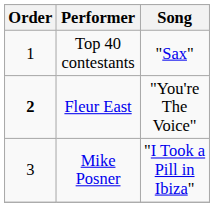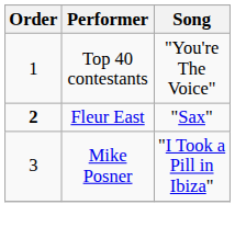 <table class="wikitable" style="text-align:center; width:32%;">
 <tr>
 </tr>
 <tr>
 <th style="width:01%;">Order</th>
 <th style="width:45%;">Performer</th>
 <th style="width:55%;">Song</th>
 </tr>
 <tr>
 <td>1</td>
 <td>Top 40 contestants</td>
-<td>"<a href='#'>Sax</a>"</td>
+<td>"You're The Voice"</td>
 </tr>
 <tr>
 <td><strong>2</strong></td>
 <td><a href='#'>Fleur East</a></td>
-<td>"You're The Voice"</td>
+<td>"<a href='#'>Sax</a>"</td>
 </tr>
 <tr>
 <td>3</td>
 <td><a href='#'>Mike Posner</a></td>
 <td>"<a href='#'>I Took a Pill in Ibiza</a>"</td>
 </tr>
 <tr>
 </tr>
 </table>
